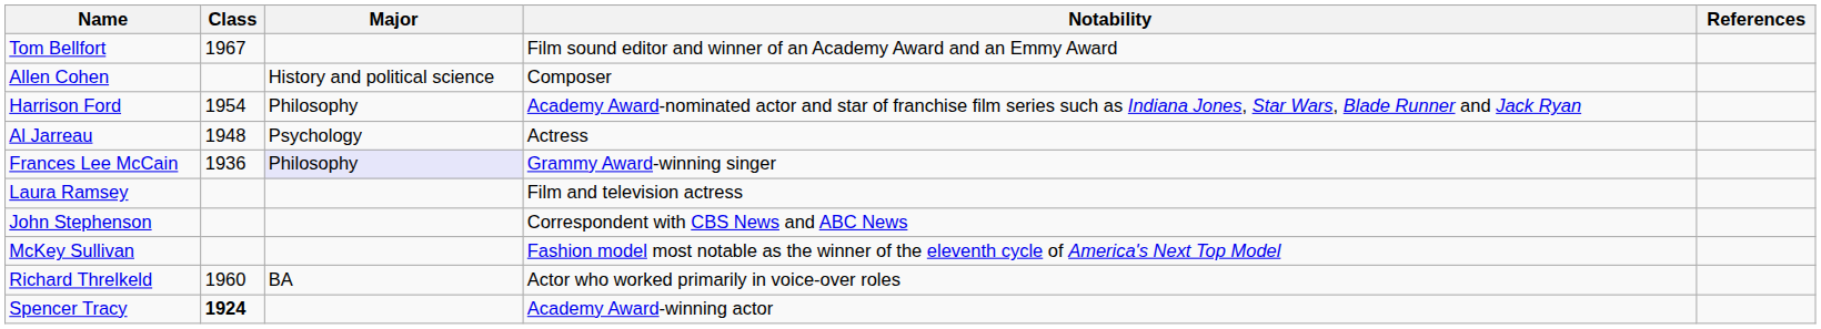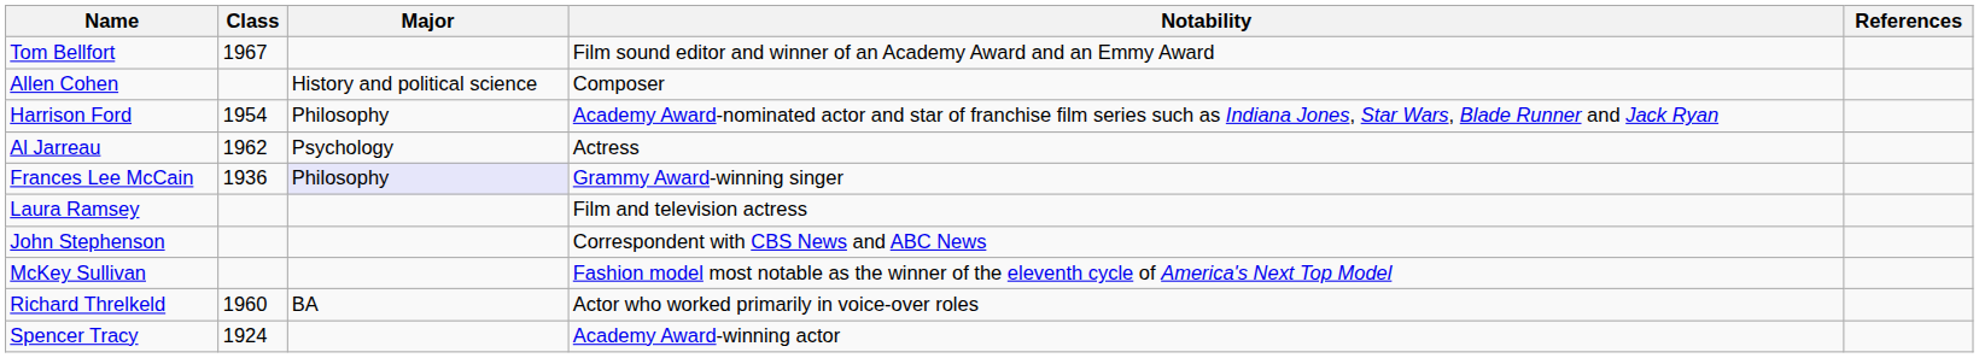 <table class="wikitable sortable" style="width:100%;">
 <tr>
 <th>Name</th>
 <th>Class</th>
 <th>Major</th>
 <th>Notability</th>
 <th>References</th>
 </tr>
 <tr>
 <td><a href='#'>Tom Bellfort</a></td>
 <td>1967</td>
 <td></td>
 <td>Film sound editor and winner of an Academy Award and an Emmy Award</td>
 <td></td>
 </tr>
 <tr>
 <td><a href='#'>Allen Cohen</a></td>
 <td></td>
 <td>History and political science</td>
 <td>Composer</td>
 <td></td>
 </tr>
 <tr>
 <td><a href='#'>Harrison Ford</a></td>
 <td>1954</td>
 <td>Philosophy</td>
 <td><a href='#'>Academy Award</a>-nominated actor and star of franchise film series such as <em><a href='#'>Indiana Jones</a></em>, <em><a href='#'>Star Wars</a></em>, <em><a href='#'>Blade Runner</a></em> and <em><a href='#'>Jack Ryan</a></em></td>
 <td></td>
 </tr>
 <tr>
 <td><a href='#'>Al Jarreau</a></td>
-<td>1948</td>
+<td>1962</td>
 <td>Psychology</td>
 <td>Actress</td>
 <td></td>
 </tr>
 <tr>
 <td><a href='#'>Frances Lee McCain</a></td>
 <td>1936</td>
 <td style="background: lavender;">Philosophy</td>
 <td><a href='#'>Grammy Award</a>-winning singer</td>
 <td></td>
 </tr>
 <tr>
 <td><a href='#'>Laura Ramsey</a></td>
 <td></td>
 <td></td>
 <td>Film and television actress</td>
 <td></td>
 </tr>
 <tr>
 <td><a href='#'>John Stephenson</a></td>
 <td></td>
 <td></td>
 <td>Correspondent with <a href='#'>CBS News</a> and <a href='#'>ABC News</a></td>
 <td></td>
 </tr>
 <tr>
 <td><a href='#'>McKey Sullivan</a></td>
 <td></td>
 <td></td>
 <td><a href='#'>Fashion model</a> most notable as the winner of the <a href='#'>eleventh cycle</a> of <em><a href='#'>America's Next Top Model</a></em></td>
 <td></td>
 </tr>
 <tr>
 <td><a href='#'>Richard Threlkeld</a></td>
 <td>1960</td>
 <td>BA</td>
 <td>Actor who worked primarily in voice-over roles</td>
 <td></td>
 </tr>
 <tr>
 <td><a href='#'>Spencer Tracy</a></td>
-<td><strong>1924</strong></td>
+<td>1924</td>
 <td></td>
 <td><a href='#'>Academy Award</a>-winning actor</td>
 <td></td>
 </tr>
 </table>
